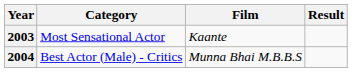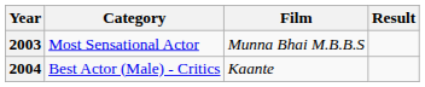 <table class="wikitable">
 <tr>
 <th>Year</th>
 <th>Category</th>
 <th>Film</th>
 <th>Result</th>
 </tr>
 <tr>
 <th>2003</th>
 <td><a href='#'>Most Sensational Actor</a></td>
-<td><em>Kaante</em></td>
+<td><em>Munna Bhai M.B.B.S</em></td>
 <td></td>
 </tr>
 <tr>
 <th>2004</th>
 <td><a href='#'>Best Actor (Male) - Critics</a></td>
-<td><em>Munna Bhai M.B.B.S</em></td>
+<td><em>Kaante</em></td>
 <td></td>
 </tr>
 </table>
